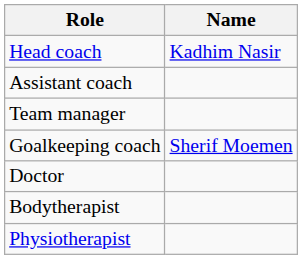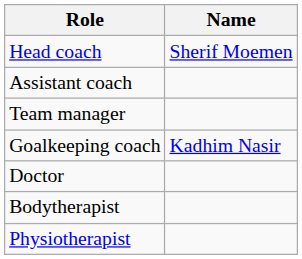 <table class="wikitable">
 <tr>
 <th>Role</th>
 <th>Name</th>
 </tr>
 <tr>
 <td><a href='#'>Head coach</a></td>
-<td> <a href='#'>Kadhim Nasir</a></td>
+<td> <a href='#'>Sherif Moemen</a></td>
 </tr>
 <tr>
 <td>Assistant coach</td>
 <td></td>
 </tr>
 <tr>
 <td>Team manager</td>
 <td></td>
 </tr>
 <tr>
 <td>Goalkeeping coach</td>
-<td> <a href='#'>Sherif Moemen</a></td>
+<td> <a href='#'>Kadhim Nasir</a></td>
 </tr>
 <tr>
 <td>Doctor</td>
 <td></td>
 </tr>
 <tr>
 <td>Bodytherapist</td>
 <td></td>
 </tr>
 <tr>
 <td><a href='#'>Physiotherapist</a></td>
 <td></td>
 </tr>
 </table>
